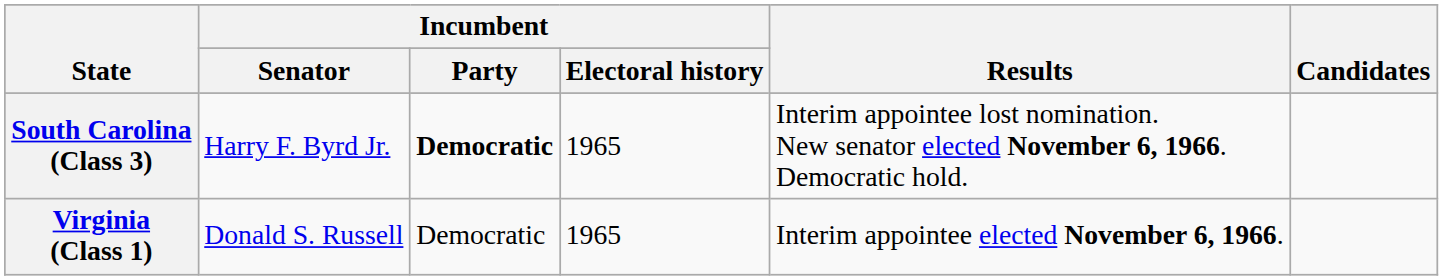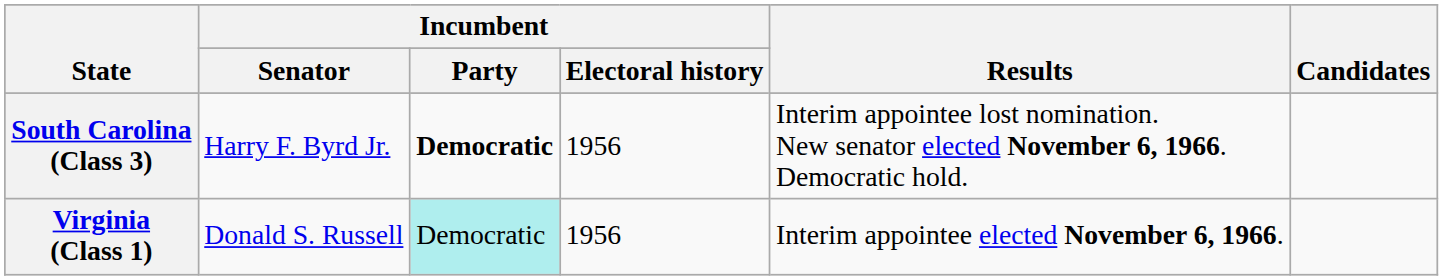 <table class=wikitable>
 <tr valign=bottom>
 <th rowspan=2>State</th>
 <th colspan=3>Incumbent</th>
 <th rowspan=2>Results</th>
 <th rowspan=2>Candidates</th>
 </tr>
 <tr>
 <th>Senator</th>
 <th>Party</th>
 <th>Electoral history</th>
 </tr>
 <tr>
 <th><a href='#'>South Carolina</a><br>(Class 3)</th>
 <td><a href='#'>Harry F. Byrd Jr.</a></td>
 <td><strong>Democratic</strong></td>
-<td>1965 </td>
+<td>1956 </td>
 <td>Interim appointee lost nomination.<br>New senator <a href='#'>elected</a> <strong>November 6, 1966</strong>.<br>Democratic hold.</td>
 <td nowrap></td>
 </tr>
 <tr>
 <th><a href='#'>Virginia</a><br>(Class 1)</th>
 <td><a href='#'>Donald S. Russell</a></td>
-<td>Democratic</td>
-<td>1965 </td>
+<td style="background: paleturquoise;">Democratic</td>
+<td>1956 </td>
 <td>Interim appointee <a href='#'>elected</a> <strong>November 6, 1966</strong>.</td>
 <td nowrap></td>
 </tr>
 </table>
